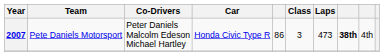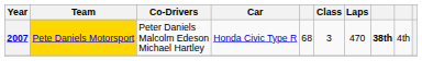 <table class="wikitable" style="font-size:90%">
 <tr>
 <th>Year</th>
 <th>Team</th>
 <th>Co-Drivers</th>
 <th>Car</th>
 <th></th>
 <th>Class</th>
 <th>Laps</th>
 <th></th>
 <th></th>
 <th></th>
 </tr>
 <tr style="text-align:center;">
 <th><a href='#'>2007</a></th>
-<td align="left" nowrap> <a href='#'>Pete Daniels Motorsport</a></td>
+<td align="left" nowrap style="background: gold;"> <a href='#'>Pete Daniels Motorsport</a></td>
 <td align="left" nowrap> Peter Daniels<br> Malcolm Edeson<br> Michael Hartley</td>
 <td align="left" nowrap><a href='#'>Honda Civic Type R</a></td>
-<td>86</td>
+<td>68</td>
 <td>3</td>
-<td>473</td>
+<td>470</td>
 <td><strong>38th</strong></td>
 <td>4th</td>
 <th></th>
 </tr>
 <tr>
 </tr>
 </table>
